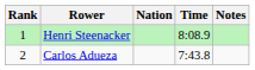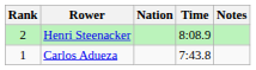 <table class="wikitable sortable" style="text-align:center">
 <tr>
 <th>Rank</th>
 <th>Rower</th>
 <th>Nation</th>
 <th>Time</th>
 <th>Notes</th>
 </tr>
 <tr bgcolor=bbf3bb>
-<td>1</td>
+<td>2</td>
 <td align=left><a href='#'>Henri Steenacker</a></td>
 <td align=left></td>
 <td>8:08.9</td>
 <td></td>
 </tr>
 <tr>
-<td>2</td>
+<td>1</td>
 <td align=left><a href='#'>Carlos Adueza</a></td>
 <td align=left></td>
 <td>7:43.8</td>
 <td></td>
 </tr>
 </table>
